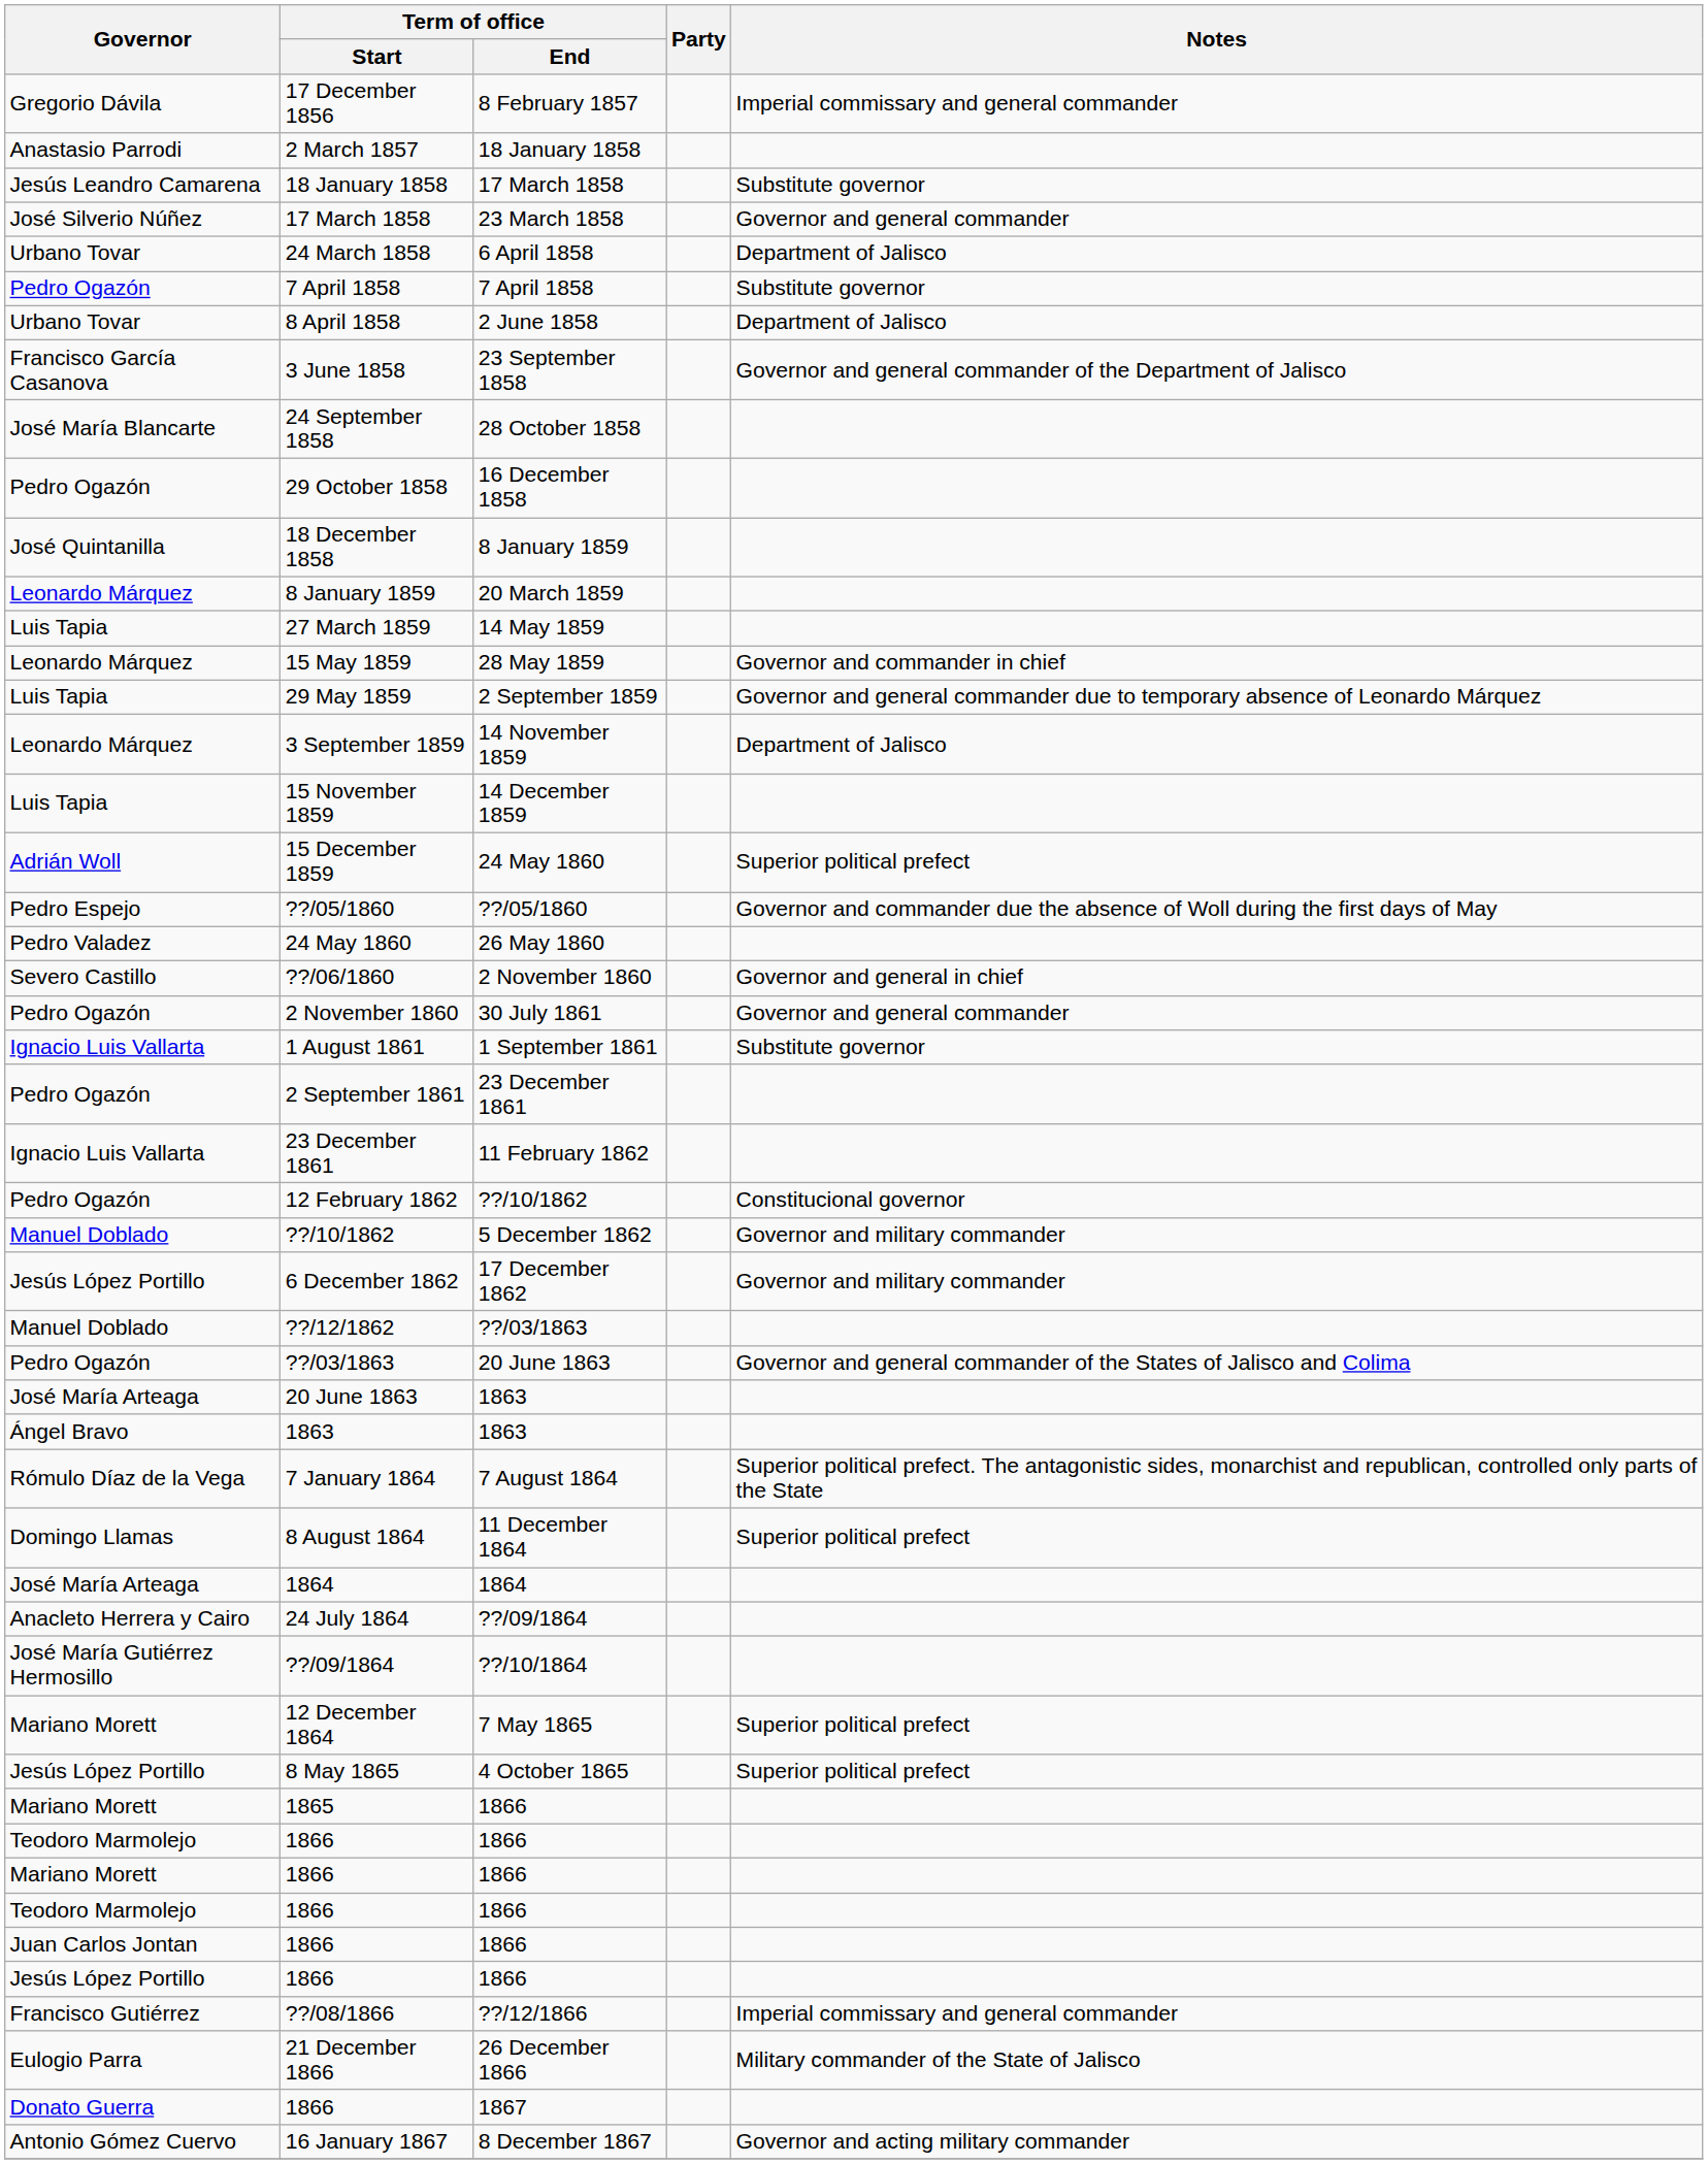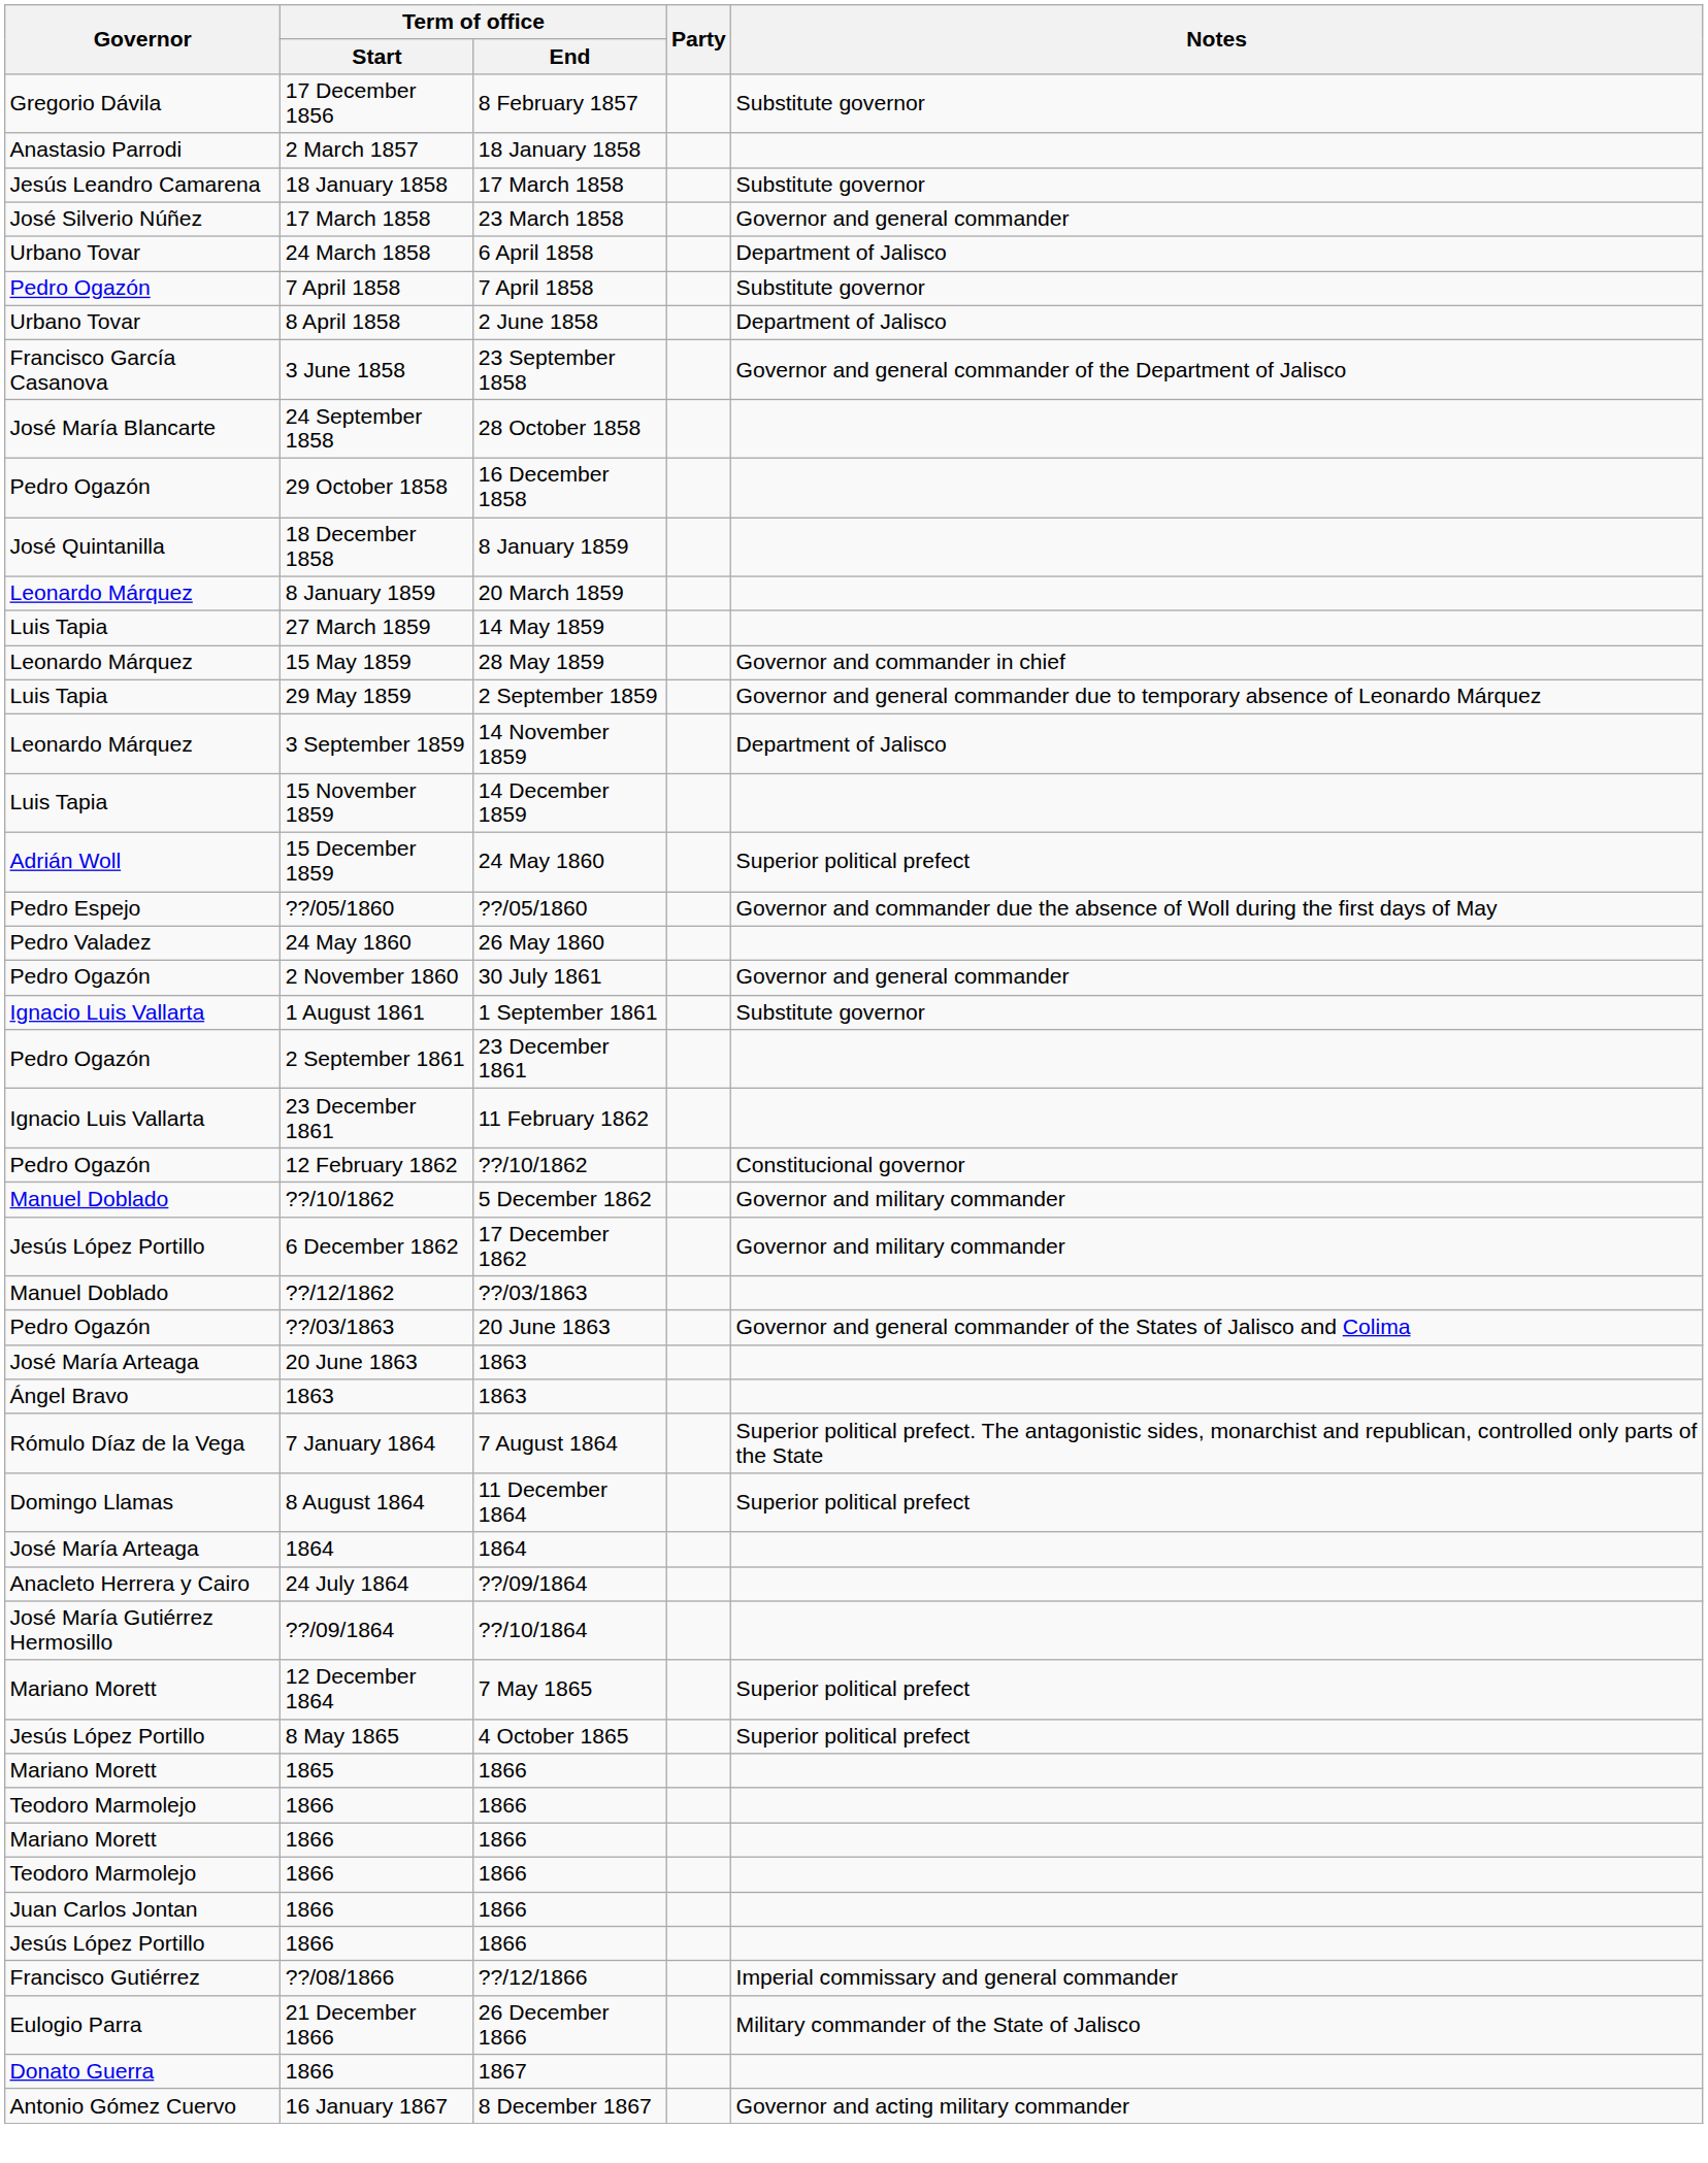 <table class="wikitable" style="align=center|font-size=60%|text-align=right">
 <tr>
 <th width= 195 rowspan="2">Governor</th>
 <th colspan="2">Term of office</th>
 <th rowspan="2">Party</th>
 <th rowspan="2">Notes</th>
 </tr>
 <tr>
 <th>Start</th>
 <th>End</th>
 </tr>
 <tr>
 <td>Gregorio Dávila</td>
 <td>17 December 1856</td>
 <td>8 February 1857</td>
 <td></td>
-<td>Imperial commissary and general commander</td>
+<td>Substitute governor</td>
 </tr>
 <tr>
 <td>Anastasio Parrodi</td>
 <td>2 March 1857</td>
 <td>18 January 1858</td>
 <td></td>
 <td></td>
 </tr>
 <tr>
 <td>Jesús Leandro Camarena</td>
 <td>18 January 1858</td>
 <td>17 March 1858</td>
 <td></td>
 <td>Substitute governor</td>
 </tr>
 <tr>
 <td>José Silverio Núñez</td>
 <td>17 March 1858</td>
 <td>23 March 1858</td>
 <td></td>
 <td>Governor and general commander</td>
 </tr>
 <tr>
 <td>Urbano Tovar</td>
 <td>24 March 1858</td>
 <td>6 April 1858</td>
 <td></td>
 <td>Department of Jalisco</td>
 </tr>
 <tr>
 <td><a href='#'>Pedro Ogazón</a></td>
 <td>7 April 1858</td>
 <td>7 April 1858</td>
 <td></td>
 <td>Substitute governor</td>
 </tr>
 <tr>
 <td>Urbano Tovar</td>
 <td>8 April 1858</td>
 <td>2 June 1858</td>
 <td></td>
 <td>Department of Jalisco</td>
 </tr>
 <tr>
 <td>Francisco García Casanova</td>
 <td>3 June 1858</td>
 <td>23 September 1858</td>
 <td></td>
 <td>Governor and general commander of the Department of Jalisco</td>
 </tr>
 <tr>
 <td>José María Blancarte</td>
 <td>24 September 1858</td>
 <td>28 October 1858</td>
 <td></td>
 <td></td>
 </tr>
 <tr>
 <td>Pedro Ogazón</td>
 <td>29 October 1858</td>
 <td>16 December 1858</td>
 <td></td>
 <td></td>
 </tr>
 <tr>
 <td>José Quintanilla</td>
 <td>18 December 1858</td>
 <td>8 January 1859</td>
 <td></td>
 <td></td>
 </tr>
 <tr>
 <td><a href='#'>Leonardo Márquez</a></td>
 <td>8 January 1859</td>
 <td>20 March 1859</td>
 <td></td>
 <td></td>
 </tr>
 <tr>
 <td>Luis Tapia</td>
 <td>27 March 1859</td>
 <td>14 May 1859</td>
 <td></td>
 <td></td>
 </tr>
 <tr>
 <td>Leonardo Márquez</td>
 <td>15 May 1859</td>
 <td>28 May 1859</td>
 <td></td>
 <td>Governor and commander in chief</td>
 </tr>
 <tr>
 <td>Luis Tapia</td>
 <td>29 May 1859</td>
 <td>2 September 1859</td>
 <td></td>
 <td>Governor and general commander due to temporary absence of Leonardo Márquez</td>
 </tr>
 <tr>
 <td>Leonardo Márquez</td>
 <td>3 September 1859</td>
 <td>14 November 1859</td>
 <td></td>
 <td>Department of Jalisco</td>
 </tr>
 <tr>
 <td>Luis Tapia</td>
 <td>15 November 1859</td>
 <td>14 December 1859</td>
 <td></td>
 <td></td>
 </tr>
 <tr>
 <td><a href='#'>Adrián Woll</a></td>
 <td>15 December 1859</td>
 <td>24 May 1860</td>
 <td></td>
 <td>Superior political prefect</td>
 </tr>
 <tr>
 <td>Pedro Espejo</td>
 <td>??/05/1860</td>
 <td>??/05/1860</td>
 <td></td>
 <td>Governor and commander due the absence of Woll during the first days of May</td>
 </tr>
 <tr>
 <td>Pedro Valadez</td>
 <td>24 May 1860</td>
 <td>26 May 1860</td>
 <td></td>
 <td></td>
-</tr>
-<tr>
-<td>Severo Castillo</td>
-<td>??/06/1860</td>
-<td>2 November 1860</td>
-<td></td>
-<td>Governor and general in chief</td>
 </tr>
 <tr>
 <td>Pedro Ogazón</td>
 <td>2 November 1860</td>
 <td>30 July 1861</td>
 <td></td>
 <td>Governor and general commander</td>
 </tr>
 <tr>
 <td><a href='#'>Ignacio Luis Vallarta</a></td>
 <td>1 August 1861</td>
 <td>1 September 1861</td>
 <td></td>
 <td>Substitute governor</td>
 </tr>
 <tr>
 <td>Pedro Ogazón</td>
 <td>2 September 1861</td>
 <td>23 December 1861</td>
 <td></td>
 <td></td>
 </tr>
 <tr>
 <td>Ignacio Luis Vallarta</td>
 <td>23 December 1861</td>
 <td>11 February 1862</td>
 <td></td>
 <td></td>
 </tr>
 <tr>
 <td>Pedro Ogazón</td>
 <td>12 February 1862</td>
 <td>??/10/1862</td>
 <td></td>
 <td>Constitucional governor</td>
 </tr>
 <tr>
 <td><a href='#'>Manuel Doblado</a></td>
 <td>??/10/1862</td>
 <td>5 December 1862</td>
 <td></td>
 <td>Governor and military commander</td>
 </tr>
 <tr>
 <td>Jesús López Portillo</td>
 <td>6 December 1862</td>
 <td>17 December 1862</td>
 <td></td>
 <td>Governor and military commander</td>
 </tr>
 <tr>
 <td>Manuel Doblado</td>
 <td>??/12/1862</td>
 <td>??/03/1863</td>
 <td></td>
 <td></td>
 </tr>
 <tr>
 <td>Pedro Ogazón</td>
 <td>??/03/1863</td>
 <td>20 June 1863</td>
 <td></td>
 <td>Governor and general commander of the States of Jalisco and <a href='#'>Colima</a></td>
 </tr>
 <tr>
 <td>José María Arteaga</td>
 <td>20 June 1863</td>
 <td>1863</td>
 <td></td>
 <td></td>
 </tr>
 <tr>
 <td>Ángel Bravo</td>
 <td>1863</td>
 <td>1863</td>
 <td></td>
 <td></td>
 </tr>
 <tr>
 <td>Rómulo Díaz de la Vega</td>
 <td>7 January 1864</td>
 <td>7 August 1864</td>
 <td></td>
 <td>Superior political prefect. The antagonistic sides, monarchist and republican, controlled only parts of the State</td>
 </tr>
 <tr>
 <td>Domingo Llamas</td>
 <td>8 August 1864</td>
 <td>11 December 1864</td>
 <td></td>
 <td>Superior political prefect</td>
 </tr>
 <tr>
 <td>José María Arteaga</td>
 <td>1864</td>
 <td>1864</td>
 <td></td>
 <td></td>
 </tr>
 <tr>
 <td>Anacleto Herrera y Cairo</td>
 <td>24 July 1864</td>
 <td>??/09/1864</td>
 <td></td>
 <td></td>
 </tr>
 <tr>
 <td>José María Gutiérrez Hermosillo</td>
 <td>??/09/1864</td>
 <td>??/10/1864</td>
 <td></td>
 <td></td>
 </tr>
 <tr>
 <td>Mariano Morett</td>
 <td>12 December 1864</td>
 <td>7 May 1865</td>
 <td></td>
 <td>Superior political prefect</td>
 </tr>
 <tr>
 <td>Jesús López Portillo</td>
 <td>8 May 1865</td>
 <td>4 October 1865</td>
 <td></td>
 <td>Superior political prefect</td>
 </tr>
 <tr>
 <td>Mariano Morett</td>
 <td>1865</td>
 <td>1866</td>
 <td></td>
 <td></td>
 </tr>
 <tr>
 <td>Teodoro Marmolejo</td>
 <td>1866</td>
 <td>1866</td>
 <td></td>
 <td></td>
 </tr>
 <tr>
 <td>Mariano Morett</td>
 <td>1866</td>
 <td>1866</td>
 <td></td>
 <td></td>
 </tr>
 <tr>
 <td>Teodoro Marmolejo</td>
 <td>1866</td>
 <td>1866</td>
 <td></td>
 <td></td>
 </tr>
 <tr>
 <td>Juan Carlos Jontan</td>
 <td>1866</td>
 <td>1866</td>
 <td></td>
 <td></td>
 </tr>
 <tr>
 <td>Jesús López Portillo</td>
 <td>1866</td>
 <td>1866</td>
 <td></td>
 <td></td>
 </tr>
 <tr>
 <td>Francisco Gutiérrez</td>
 <td>??/08/1866</td>
 <td>??/12/1866</td>
 <td></td>
 <td>Imperial commissary and general commander</td>
 </tr>
 <tr>
 <td>Eulogio Parra</td>
 <td>21 December 1866</td>
 <td>26 December 1866</td>
 <td></td>
 <td>Military commander of the State of Jalisco</td>
 </tr>
 <tr>
 <td><a href='#'>Donato Guerra</a></td>
 <td>1866</td>
 <td>1867</td>
 <td></td>
 <td></td>
 </tr>
 <tr>
 <td>Antonio Gómez Cuervo</td>
 <td>16 January 1867</td>
 <td>8 December 1867</td>
 <td></td>
 <td>Governor and acting military commander</td>
 </tr>
 <tr>
 </tr>
 </table>
